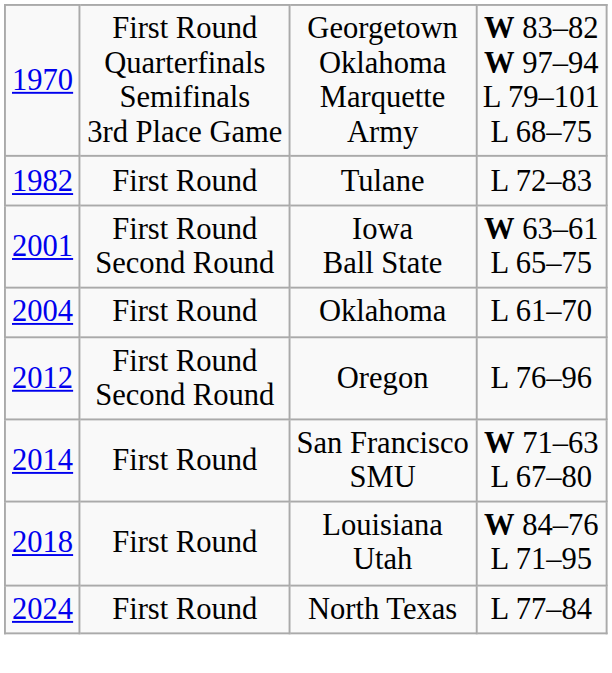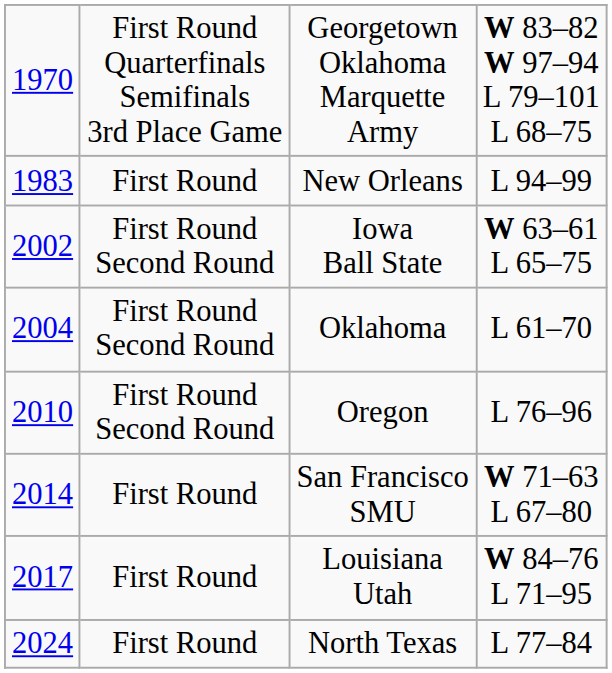 <table class="wikitable">
 <tr align="center">
 <td><a href='#'>1970</a></td>
 <td>First Round<br>Quarterfinals<br>Semifinals<br>3rd Place Game</td>
 <td>Georgetown<br>Oklahoma<br>Marquette<br>Army</td>
 <td><strong>W</strong> 83–82<br><strong>W</strong> 97–94<br>L 79–101<br>L 68–75</td>
 </tr>
 <tr align="center">
-<td><a href='#'>1982</a></td>
+<td><a href='#'>1983</a></td>
 <td>First Round</td>
-<td>Tulane</td>
-<td>L 72–83</td>
+<td>New Orleans</td>
+<td>L 94–99</td>
 </tr>
 <tr align="center">
-<td><a href='#'>2001</a></td>
+<td><a href='#'>2002</a></td>
 <td>First Round<br>Second Round</td>
 <td>Iowa<br>Ball State</td>
 <td><strong>W</strong> 63–61<br>L 65–75</td>
 </tr>
 <tr align="center">
 <td><a href='#'>2004</a></td>
-<td>First Round</td>
+<td>First Round<br>Second Round</td>
 <td>Oklahoma</td>
 <td>L 61–70</td>
 </tr>
 <tr align="center">
-<td><a href='#'>2012</a></td>
+<td><a href='#'>2010</a></td>
 <td>First Round<br>Second Round</td>
 <td>Oregon</td>
 <td>L 76–96</td>
 </tr>
 <tr align="center">
 <td><a href='#'>2014</a></td>
 <td>First Round</td>
 <td>San Francisco<br>SMU</td>
 <td><strong>W</strong> 71–63<br>L 67–80</td>
 </tr>
 <tr align="center">
-<td><a href='#'>2018</a></td>
+<td><a href='#'>2017</a></td>
 <td>First Round</td>
 <td>Louisiana<br>Utah</td>
 <td><strong>W</strong> 84–76<br>L 71–95</td>
 </tr>
 <tr align="center">
 <td><a href='#'>2024</a></td>
 <td>First Round</td>
 <td>North Texas</td>
 <td>L 77–84</td>
 </tr>
 </table>
